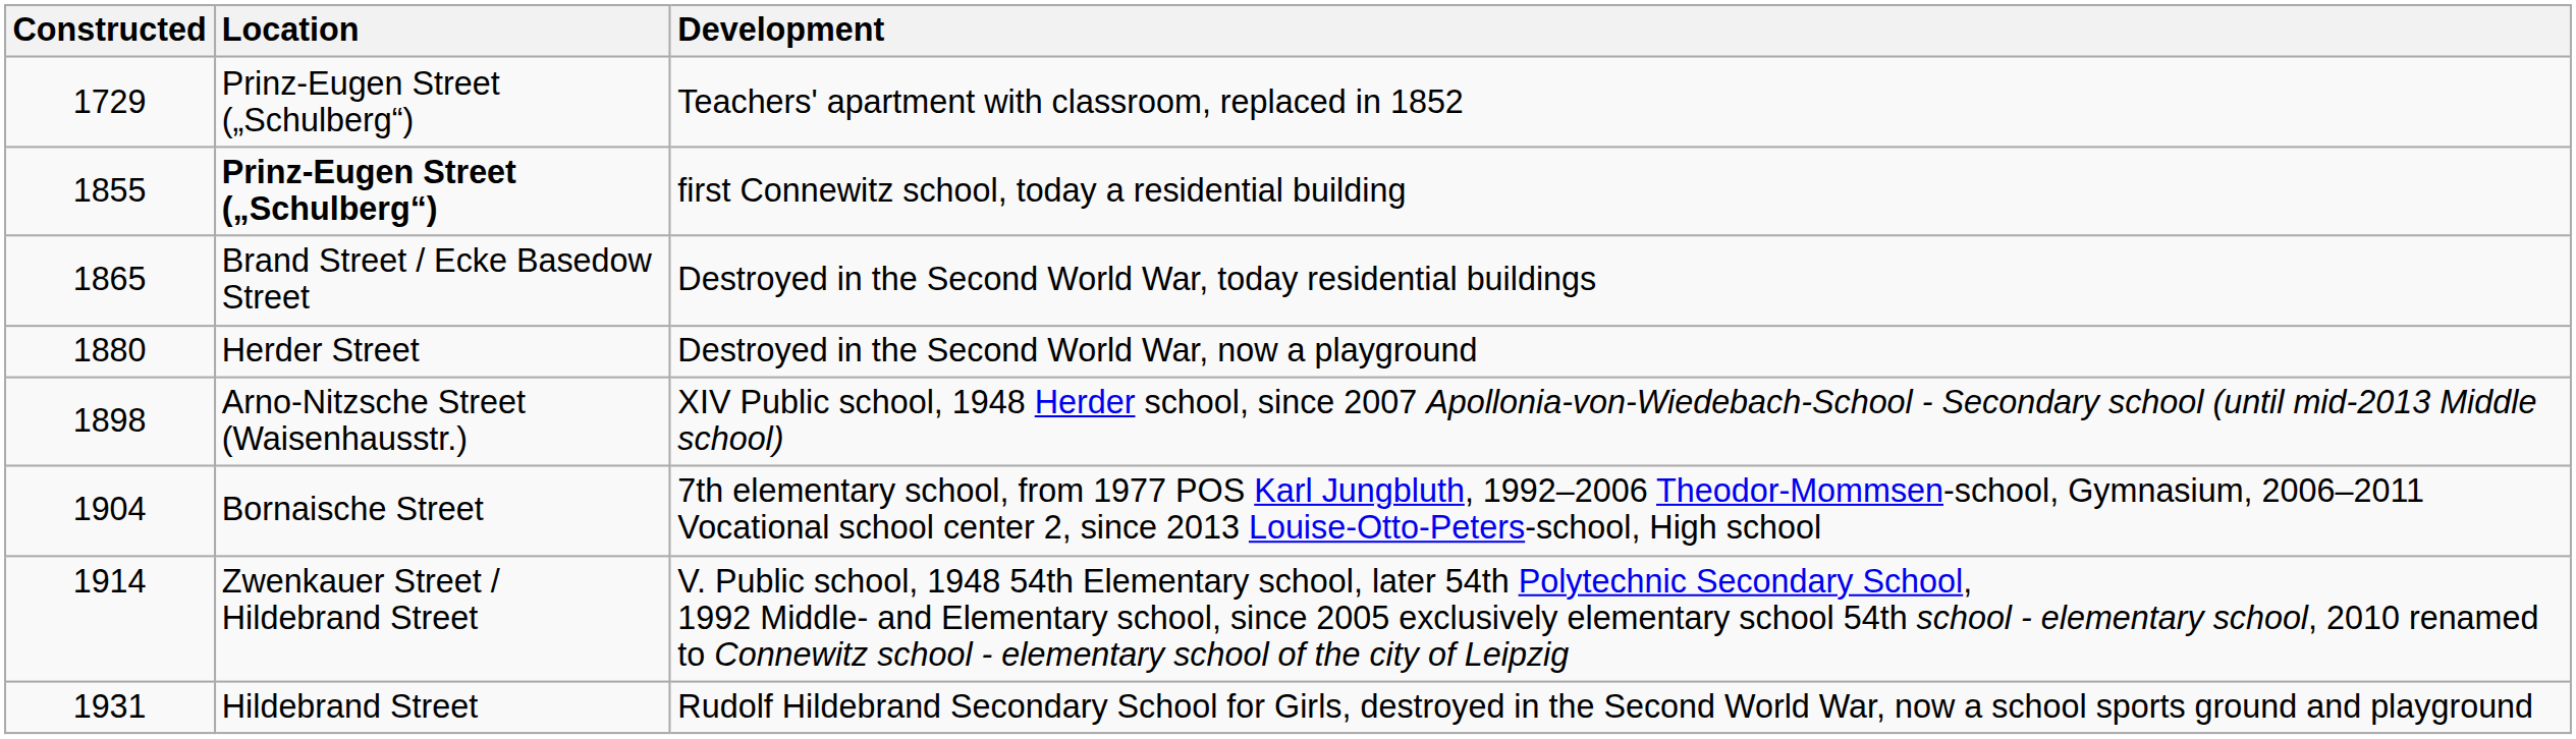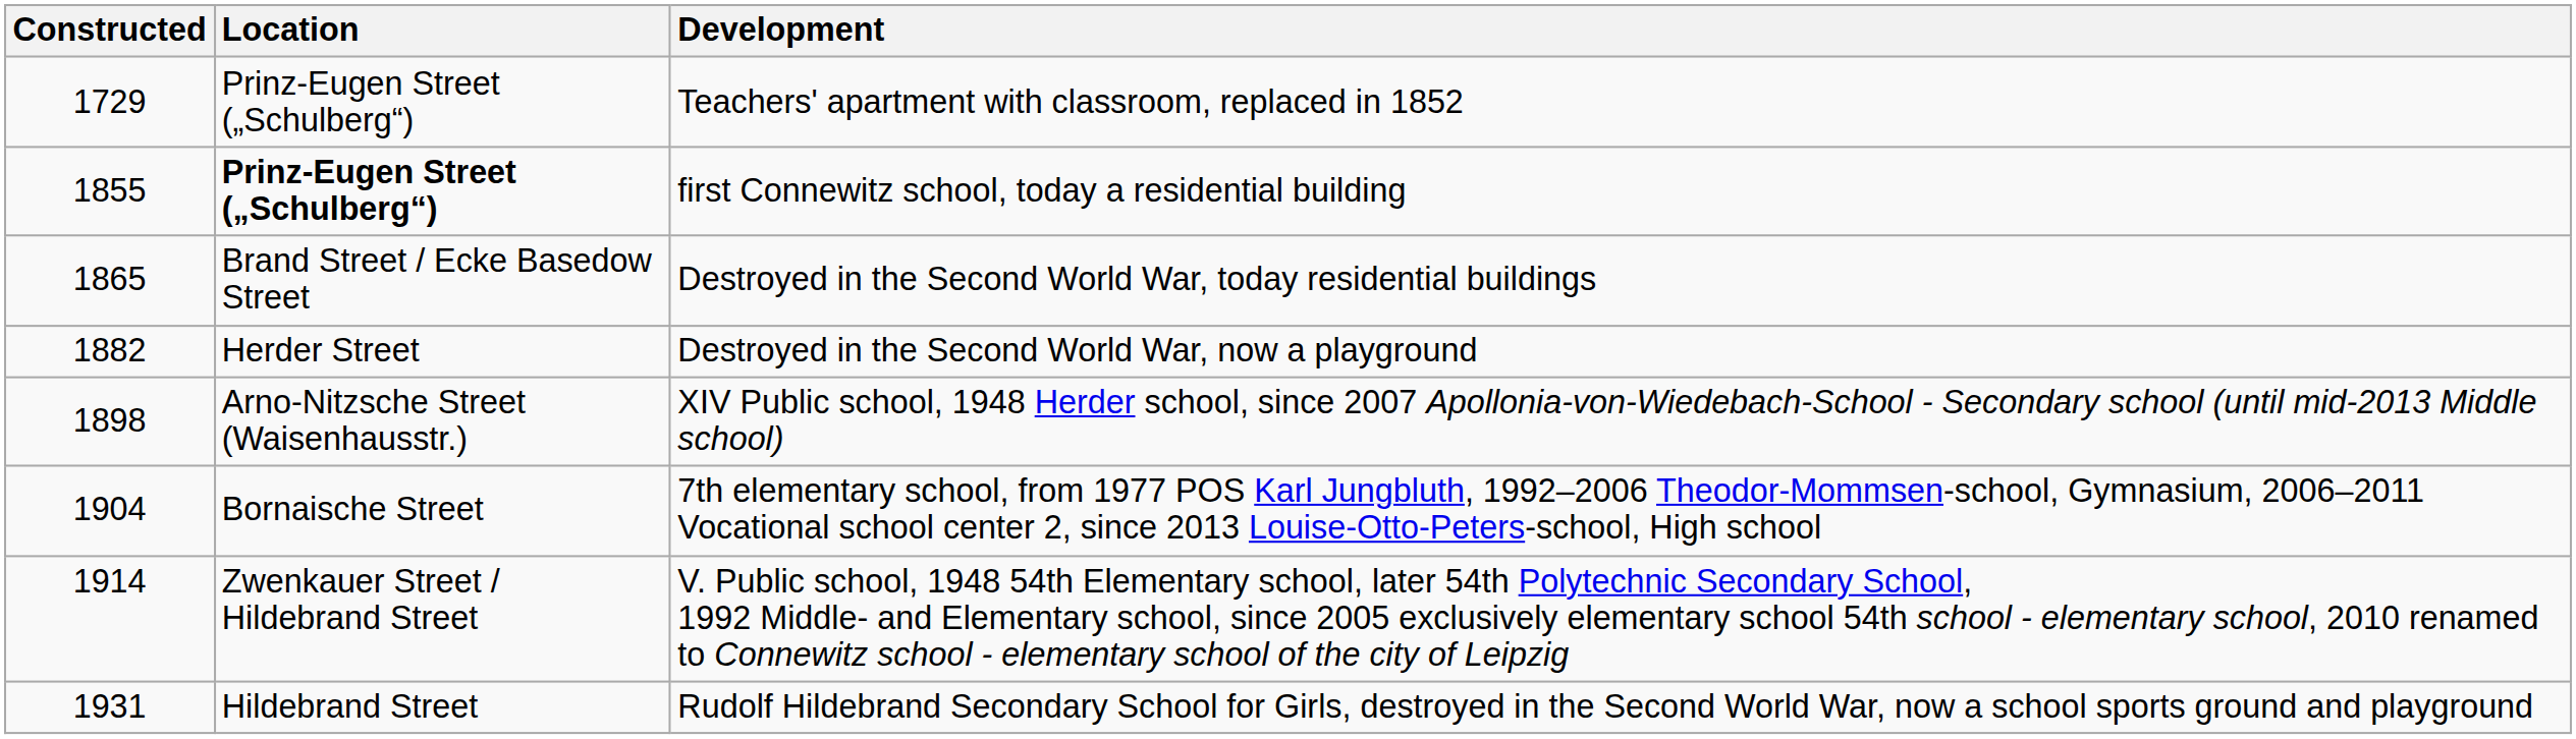 <table class="wikitable">
 <tr>
 <th>Constructed</th>
 <th style="text-align:left">Location</th>
 <th style="text-align:left">Development</th>
 </tr>
 <tr>
 <td style="text-align:center">1729</td>
 <td>Prinz-Eugen Street („Schulberg“)</td>
 <td>Teachers' apartment with classroom, replaced in 1852</td>
 </tr>
 <tr>
 <td style="text-align:center">1855</td>
 <td><strong>Prinz-Eugen Street („Schulberg“)</strong></td>
 <td>first Connewitz school, today a residential building</td>
 </tr>
 <tr>
 <td style="text-align:center">1865</td>
 <td>Brand Street  / Ecke Basedow Street</td>
 <td>Destroyed in the Second World War, today residential buildings</td>
 </tr>
 <tr>
-<td style="text-align:center">1880</td>
+<td style="text-align:center">1882</td>
 <td>Herder Street</td>
 <td>Destroyed in the Second World War, now a playground</td>
 </tr>
 <tr>
 <td style="text-align:center">1898</td>
 <td>Arno-Nitzsche Street (Waisenhausstr.)</td>
 <td>XIV Public school, 1948 <a href='#'>Herder</a> school, since 2007 <em>Apollonia-von-Wiedebach-School - Secondary school (until mid-2013 Middle school)</em></td>
 </tr>
 <tr>
 <td style="text-align:center">1904</td>
 <td>Bornaische Street</td>
 <td>7th elementary school, from 1977 POS <a href='#'>Karl Jungbluth</a>, 1992–2006 <a href='#'>Theodor-Mommsen</a>-school, Gymnasium, 2006–2011 Vocational school center 2, since 2013 <a href='#'>Louise-Otto-Peters</a>-school, High school</td>
 </tr>
 <tr style="vertical-align:top">
 <td style="text-align:center">1914</td>
 <td>Zwenkauer Street  / Hildebrand Street</td>
 <td>V. Public school, 1948 54th Elementary school, later 54th <a href='#'>Polytechnic Secondary School</a>,<br>1992 Middle- and Elementary school, since 2005 exclusively elementary school 54th <em>school - elementary school</em>, 2010 renamed to <em>Connewitz school - elementary school of the city of Leipzig</em></td>
 </tr>
 <tr>
 <td style="text-align:center">1931</td>
 <td>Hildebrand Street</td>
 <td>Rudolf Hildebrand Secondary School for Girls, destroyed in the Second World War, now a school sports ground and playground</td>
 </tr>
 </table>
